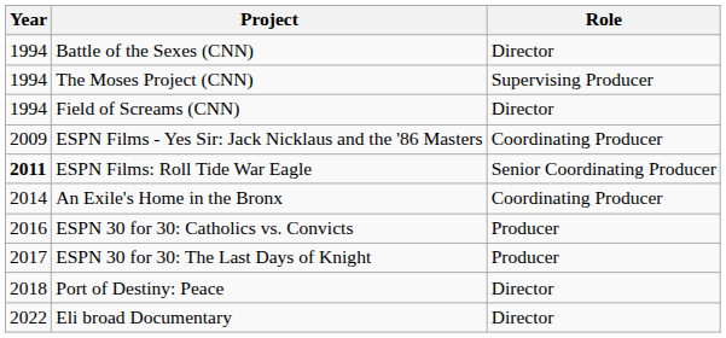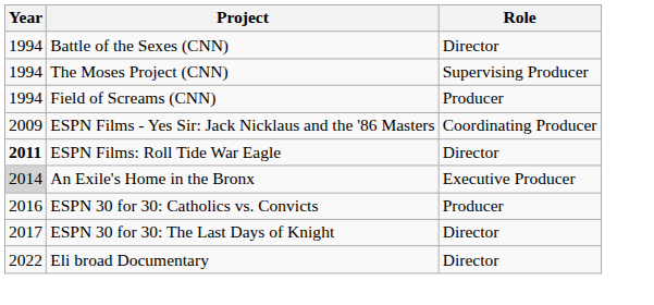 <table class="wikitable">
 <tr>
 <th>Year</th>
 <th>Project</th>
 <th>Role</th>
 </tr>
 <tr>
 <td>1994</td>
 <td>Battle of the Sexes (CNN)</td>
 <td>Director</td>
 </tr>
 <tr>
 <td>1994</td>
 <td>The Moses Project (CNN)</td>
 <td>Supervising Producer</td>
 </tr>
 <tr>
 <td>1994</td>
 <td>Field of Screams (CNN)</td>
-<td>Director</td>
+<td>Producer</td>
 </tr>
 <tr>
 <td>2009</td>
 <td>ESPN Films - Yes Sir: Jack Nicklaus and the '86 Masters</td>
 <td>Coordinating Producer</td>
 </tr>
 <tr>
 <td><strong>2011</strong></td>
 <td>ESPN Films: Roll Tide War Eagle</td>
-<td>Senior Coordinating Producer</td>
+<td>Director</td>
 </tr>
 <tr>
-<td>2014</td>
+<td style="background: lightgrey;">2014</td>
 <td>An Exile's Home in the Bronx</td>
-<td>Coordinating Producer</td>
+<td>Executive Producer</td>
 </tr>
 <tr>
 <td>2016</td>
 <td>ESPN 30 for 30: Catholics vs. Convicts</td>
 <td>Producer</td>
 </tr>
 <tr>
 <td>2017</td>
 <td>ESPN 30 for 30: The Last Days of Knight</td>
-<td>Producer</td>
-</tr>
-<tr>
-<td>2018</td>
-<td>Port of Destiny: Peace</td>
 <td>Director</td>
 </tr>
 <tr>
 <td>2022</td>
 <td>Eli broad Documentary</td>
 <td>Director</td>
 </tr>
 </table>
